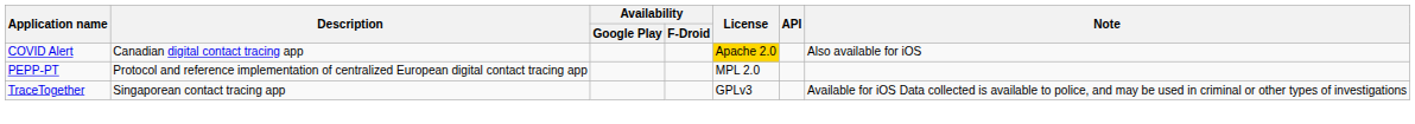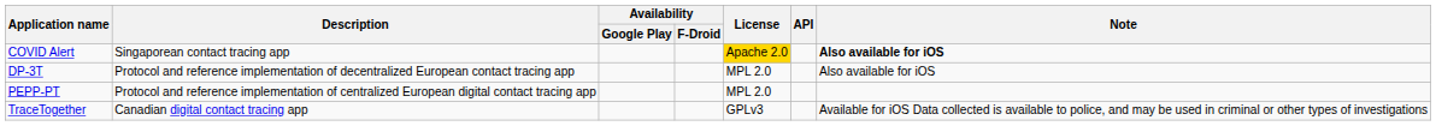 <table class="wikitable">
 <tr>
 <th rowspan="2">Application name</th>
 <th rowspan="2">Description</th>
 <th colspan="2">Availability</th>
 <th rowspan="2">License</th>
 <th rowspan="2">API</th>
 <th rowspan="2">Note</th>
 </tr>
 <tr>
 <th>Google Play</th>
 <th>F-Droid</th>
 </tr>
 <tr>
 <td><a href='#'>COVID Alert</a></td>
-<td>Canadian <a href='#'>digital contact tracing</a> app</td>
+<td>Singaporean contact tracing app</td>
 <td></td>
 <td></td>
 <td style="background: gold;">Apache 2.0</td>
 <td></td>
-<td>Also available for iOS </td>
+<td><strong>Also available for iOS </strong></td>
+</tr>
+<tr>
+<td><a href='#'>DP-3T</a></td>
+<td>Protocol and reference implementation of decentralized European contact tracing app</td>
+<td></td>
+<td></td>
+<td>MPL 2.0</td>
+<td></td>
+<td>Also available for iOS</td>
 </tr>
 <tr>
 <td><a href='#'>PEPP-PT</a></td>
 <td>Protocol and reference implementation of centralized European digital contact tracing app</td>
 <td></td>
 <td></td>
 <td>MPL 2.0</td>
 <td></td>
 <td></td>
 </tr>
 <tr>
 <td><a href='#'>TraceTogether</a></td>
-<td>Singaporean contact tracing app</td>
+<td>Canadian <a href='#'>digital contact tracing</a> app</td>
 <td></td>
 <td></td>
 <td>GPLv3</td>
 <td></td>
 <td>Available for iOS Data collected is available to police, and may be used in criminal or other types of investigations</td>
 </tr>
 </table>
